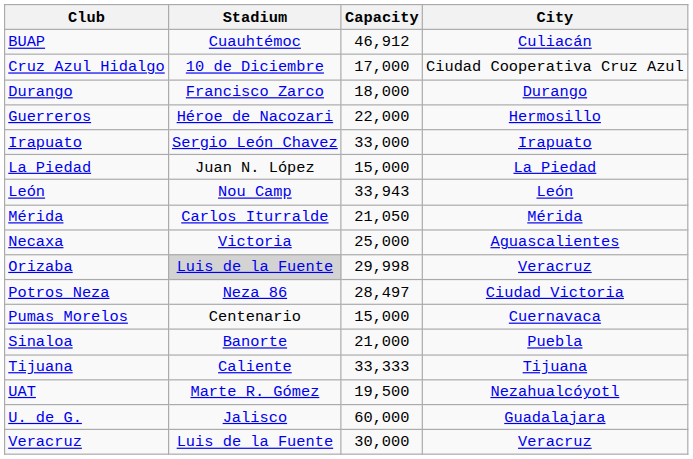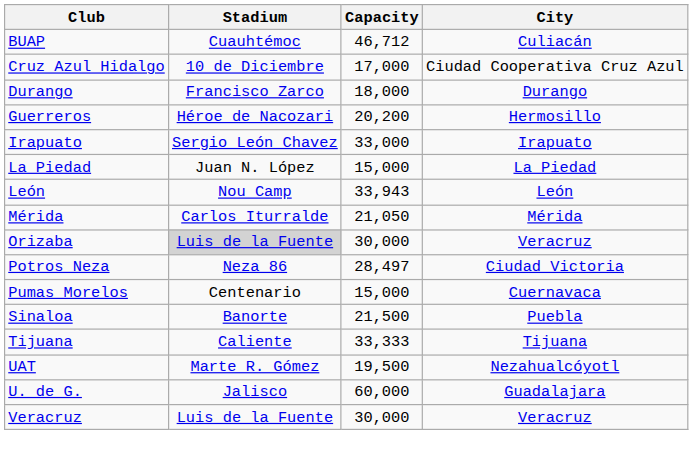 <table class="wikitable">
 <tr>
 <th align=center>Club</th>
 <th>Stadium</th>
 <th>Capacity</th>
 <th>City</th>
 </tr>
 <tr>
 <td><a href='#'>BUAP</a></td>
 <td align="center"><a href='#'>Cuauhtémoc</a></td>
-<td align="center">46,912</td>
+<td align="center">46,712</td>
 <td align="center"><a href='#'>Culiacán</a></td>
 </tr>
 <tr>
 <td><a href='#'>Cruz Azul Hidalgo</a></td>
 <td align="center"><a href='#'>10 de Diciembre</a></td>
 <td align="center">17,000</td>
 <td align="center">Ciudad Cooperativa Cruz Azul</td>
 </tr>
 <tr>
 <td><a href='#'>Durango</a></td>
 <td align="center"><a href='#'>Francisco Zarco</a></td>
 <td align="center">18,000</td>
 <td align="center"><a href='#'>Durango</a></td>
 </tr>
 <tr>
 <td><a href='#'>Guerreros</a></td>
 <td align="center"><a href='#'>Héroe de Nacozari</a></td>
-<td align="center">22,000</td>
+<td align="center">20,200</td>
 <td align="center"><a href='#'>Hermosillo</a></td>
 </tr>
 <tr>
 <td><a href='#'>Irapuato</a></td>
 <td align="center"><a href='#'>Sergio León Chavez</a></td>
 <td align="center">33,000</td>
 <td align="center"><a href='#'>Irapuato</a></td>
 </tr>
 <tr>
 <td><a href='#'>La Piedad</a></td>
 <td align="center">Juan N. López</td>
 <td align="center">15,000</td>
 <td align="center"><a href='#'>La Piedad</a></td>
 </tr>
 <tr>
 <td><a href='#'>León</a></td>
 <td align="center"><a href='#'>Nou Camp</a></td>
 <td align="center">33,943</td>
 <td align="center"><a href='#'>León</a></td>
 </tr>
 <tr>
 <td><a href='#'>Mérida</a></td>
 <td align="center"><a href='#'>Carlos Iturralde</a></td>
 <td align="center">21,050</td>
 <td align="center"><a href='#'>Mérida</a></td>
 </tr>
 <tr>
-<td><a href='#'>Necaxa</a></td>
-<td align="center"><a href='#'>Victoria</a></td>
-<td align="center">25,000</td>
-<td align="center"><a href='#'>Aguascalientes</a></td>
-</tr>
-<tr>
 <td><a href='#'>Orizaba</a></td>
 <td align="center" style="background: lightgrey;"><a href='#'>Luis de la Fuente</a></td>
-<td align="center">29,998</td>
+<td align="center">30,000</td>
 <td align="center"><a href='#'>Veracruz</a></td>
 </tr>
 <tr>
 <td><a href='#'>Potros Neza</a></td>
 <td align="center"><a href='#'>Neza 86</a></td>
 <td align="center">28,497</td>
 <td align="center"><a href='#'>Ciudad Victoria</a></td>
 </tr>
 <tr>
 <td><a href='#'>Pumas Morelos</a></td>
 <td align="center">Centenario</td>
 <td align="center">15,000</td>
 <td align="center"><a href='#'>Cuernavaca</a></td>
 </tr>
 <tr>
 <td><a href='#'>Sinaloa</a></td>
 <td align="center"><a href='#'>Banorte</a></td>
-<td align="center">21,000</td>
+<td align="center">21,500</td>
 <td align="center"><a href='#'>Puebla</a></td>
 </tr>
 <tr>
 <td><a href='#'>Tijuana</a></td>
 <td align="center"><a href='#'>Caliente</a></td>
 <td align="center">33,333</td>
 <td align="center"><a href='#'>Tijuana</a></td>
 </tr>
 <tr>
 <td><a href='#'>UAT</a></td>
 <td align="center"><a href='#'>Marte R. Gómez</a></td>
 <td align="center">19,500</td>
 <td align="center"><a href='#'>Nezahualcóyotl</a></td>
 </tr>
 <tr>
 <td><a href='#'>U. de G.</a></td>
 <td align="center"><a href='#'>Jalisco</a></td>
 <td align="center">60,000</td>
 <td align="center"><a href='#'>Guadalajara</a></td>
 </tr>
 <tr>
 <td><a href='#'>Veracruz</a></td>
 <td align="center"><a href='#'>Luis de la Fuente</a></td>
 <td align="center">30,000</td>
 <td align="center"><a href='#'>Veracruz</a></td>
 </tr>
 </table>
